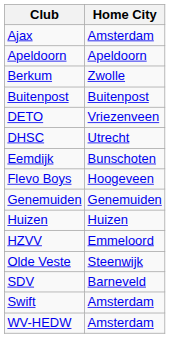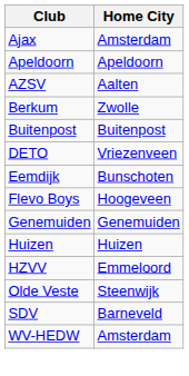 <table class="wikitable sortable">
 <tr>
 <th>Club</th>
 <th>Home City</th>
 </tr>
 <tr>
 <td><a href='#'>Ajax</a></td>
 <td><a href='#'>Amsterdam</a></td>
 </tr>
 <tr>
 <td><a href='#'>Apeldoorn</a></td>
 <td><a href='#'>Apeldoorn</a></td>
 </tr>
 <tr>
+<td><a href='#'>AZSV</a></td>
+<td><a href='#'>Aalten</a></td>
+</tr>
+<tr>
 <td><a href='#'>Berkum</a></td>
 <td><a href='#'>Zwolle</a></td>
 </tr>
 <tr>
 <td><a href='#'>Buitenpost</a></td>
 <td><a href='#'>Buitenpost</a></td>
 </tr>
 <tr>
 <td><a href='#'>DETO</a></td>
 <td><a href='#'>Vriezenveen</a></td>
-</tr>
-<tr>
-<td><a href='#'>DHSC</a></td>
-<td><a href='#'>Utrecht</a></td>
 </tr>
 <tr>
 <td><a href='#'>Eemdijk</a></td>
 <td><a href='#'>Bunschoten</a></td>
 </tr>
 <tr>
 <td><a href='#'>Flevo Boys</a></td>
 <td><a href='#'>Hoogeveen</a></td>
 </tr>
 <tr>
 <td><a href='#'>Genemuiden</a></td>
 <td><a href='#'>Genemuiden</a></td>
 </tr>
 <tr>
 <td><a href='#'>Huizen</a></td>
 <td><a href='#'>Huizen</a></td>
 </tr>
 <tr>
 <td><a href='#'>HZVV</a></td>
 <td><a href='#'>Emmeloord</a></td>
 </tr>
 <tr>
 <td><a href='#'>Olde Veste</a></td>
 <td><a href='#'>Steenwijk</a></td>
 </tr>
 <tr>
 <td><a href='#'>SDV</a></td>
 <td><a href='#'>Barneveld</a></td>
 </tr>
 <tr>
-<td><a href='#'>Swift</a></td>
-<td><a href='#'>Amsterdam</a></td>
-</tr>
-<tr>
 <td><a href='#'>WV-HEDW</a></td>
 <td><a href='#'>Amsterdam</a></td>
 </tr>
 </table>
